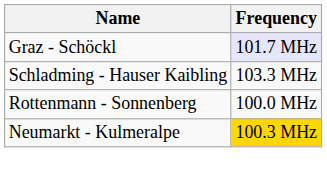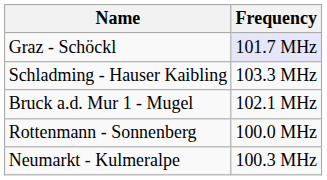 <table class="wikitable">
 <tr>
 <th class="hintergrundfarbe5">Name</th>
 <th class="hintergrundfarbe5">Frequency</th>
 </tr>
 <tr>
 <td>Graz - Schöckl</td>
 <td style="background: lavender;">101.7 MHz</td>
 </tr>
 <tr>
 <td>Schladming - Hauser Kaibling</td>
 <td>103.3 MHz</td>
 </tr>
 <tr>
+<td>Bruck a.d. Mur 1 - Mugel</td>
+<td>102.1 MHz</td>
+</tr>
+<tr>
 <td>Rottenmann - Sonnenberg</td>
 <td>100.0 MHz</td>
 </tr>
 <tr>
 <td>Neumarkt - Kulmeralpe</td>
-<td style="background: gold;">100.3 MHz</td>
+<td>100.3 MHz</td>
 </tr>
 </table>
